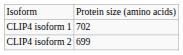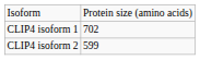 <table class="wikitable">
 <tr>
 <td>Isoform</td>
 <td>Protein size (amino acids)</td>
 </tr>
 <tr>
 <td>CLIP4 isoform 1</td>
 <td>702</td>
 </tr>
 <tr>
 <td>CLIP4 isoform 2</td>
-<td>699</td>
+<td>599</td>
 </tr>
 </table>
